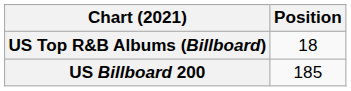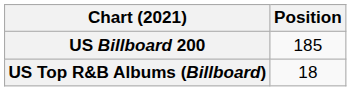 <table class="wikitable sortable plainrowheaders">
 <tr>
 <th scope="col">Chart (2021)</th>
 <th scope="col">Position</th>
 </tr>
 <tr>
+<th scope="row">US <em>Billboard</em> 200</th>
+<td style="text-align:center;">185</td>
+</tr>
+<tr>
 <th scope="row">US Top R&B Albums (<em>Billboard</em>)</th>
 <td style="text-align:center;">18</td>
 </tr>
-<tr>
-<th scope="row">US <em>Billboard</em> 200</th>
-<td style="text-align:center;">185</td>
-</tr>
 </table>
